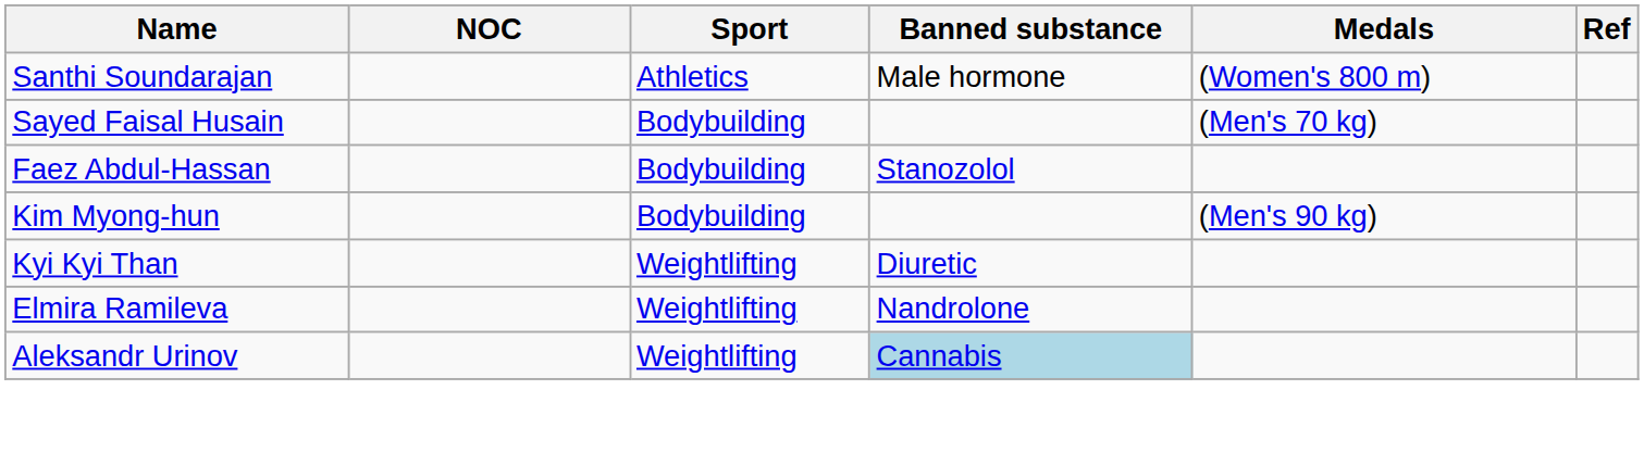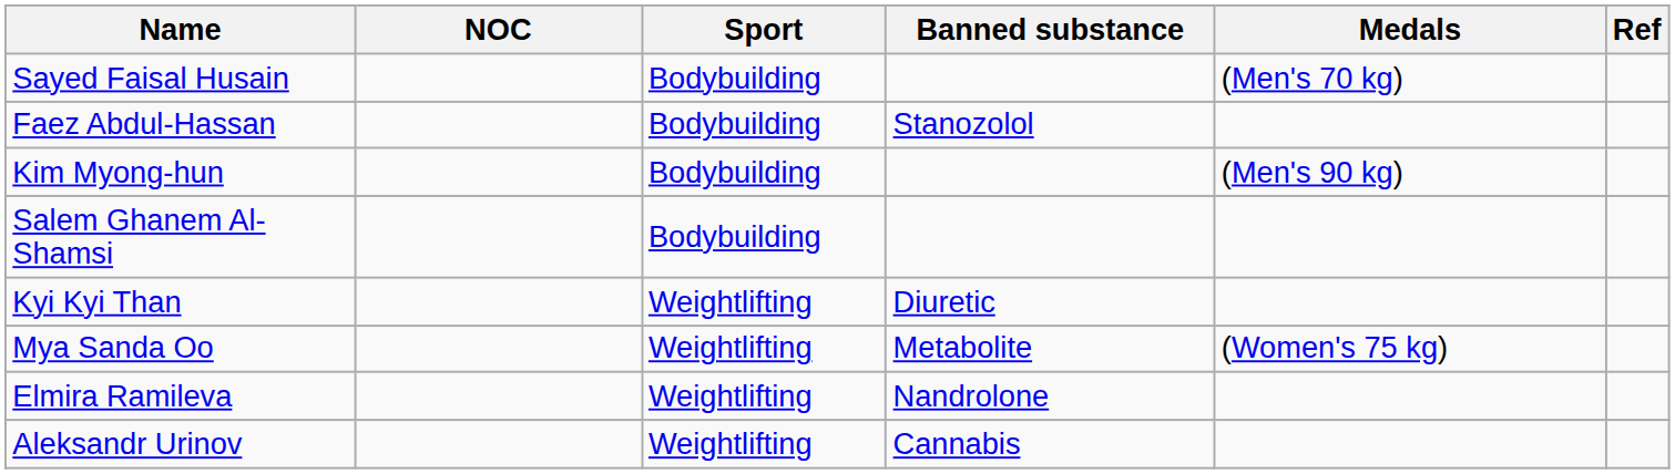 <table class="wikitable sortable" style="font-size:90%;">
 <tr>
 <th width="160">Name</th>
 <th width="130">NOC</th>
 <th width="110">Sport</th>
 <th width="150">Banned substance</th>
 <th width="180">Medals</th>
 <th width="20">Ref</th>
-</tr>
-<tr>
-<td><a href='#'>Santhi Soundarajan</a></td>
-<td></td>
-<td><a href='#'>Athletics</a></td>
-<td>Male hormone</td>
-<td> (<a href='#'>Women's 800 m</a>)</td>
-<td></td>
 </tr>
 <tr>
 <td><a href='#'>Sayed Faisal Husain</a></td>
 <td></td>
 <td><a href='#'>Bodybuilding</a></td>
 <td></td>
 <td> (<a href='#'>Men's 70 kg</a>)</td>
 <td></td>
 </tr>
 <tr>
 <td><a href='#'>Faez Abdul-Hassan</a></td>
 <td></td>
 <td><a href='#'>Bodybuilding</a></td>
 <td><a href='#'>Stanozolol</a></td>
 <td></td>
 <td></td>
 </tr>
 <tr>
 <td><a href='#'>Kim Myong-hun</a></td>
 <td></td>
 <td><a href='#'>Bodybuilding</a></td>
 <td></td>
 <td> (<a href='#'>Men's 90 kg</a>)</td>
 <td></td>
 </tr>
 <tr>
+<td><a href='#'>Salem Ghanem Al-Shamsi</a></td>
+<td></td>
+<td><a href='#'>Bodybuilding</a></td>
+<td></td>
+<td></td>
+<td></td>
+</tr>
+<tr>
 <td><a href='#'>Kyi Kyi Than</a></td>
 <td></td>
 <td><a href='#'>Weightlifting</a></td>
 <td><a href='#'>Diuretic</a></td>
 <td></td>
+<td></td>
+</tr>
+<tr>
+<td><a href='#'>Mya Sanda Oo</a></td>
+<td></td>
+<td><a href='#'>Weightlifting</a></td>
+<td><a href='#'>Metabolite</a></td>
+<td> (<a href='#'>Women's 75 kg</a>)</td>
 <td></td>
 </tr>
 <tr>
 <td><a href='#'>Elmira Ramileva</a></td>
 <td></td>
 <td><a href='#'>Weightlifting</a></td>
 <td><a href='#'>Nandrolone</a></td>
 <td></td>
 <td></td>
 </tr>
 <tr>
 <td><a href='#'>Aleksandr Urinov</a></td>
 <td></td>
 <td><a href='#'>Weightlifting</a></td>
-<td style="background: lightblue;"><a href='#'>Cannabis</a></td>
+<td><a href='#'>Cannabis</a></td>
 <td></td>
 <td></td>
 </tr>
 </table>
